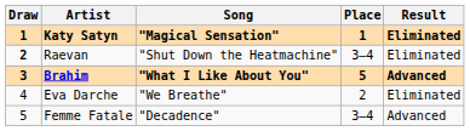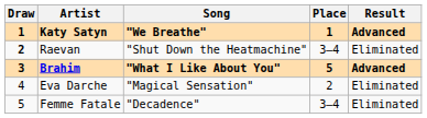 <table class="sortable wikitable" style="margin: 1em auto 1em auto; text-align:center;">
 <tr>
 <th>Draw</th>
 <th>Artist</th>
 <th>Song</th>
 <th>Place</th>
 <th>Result</th>
 </tr>
 <tr style="font-weight:bold; background:navajowhite;">
 <td>1</td>
 <td align="left">Katy Satyn</td>
-<td align="left">"Magical Sensation"</td>
+<td align="left">"We Breathe"</td>
 <td>1</td>
-<td align="left">Eliminated</td>
+<td align="left">Advanced</td>
 </tr>
 <tr>
 <td><strong>2</strong></td>
 <td align="left">Raevan</td>
 <td align="left">"Shut Down the Heatmachine"</td>
 <td>3–4</td>
 <td align="left">Eliminated</td>
 </tr>
 <tr style="font-weight:bold; background:navajowhite;">
 <td>3</td>
 <td align="left"><a href='#'>Brahim</a></td>
 <td align="left">"What I Like About You"</td>
 <td>5</td>
 <td align="left">Advanced</td>
 </tr>
 <tr>
 <td>4</td>
 <td align="left">Eva Darche</td>
-<td align="left">"We Breathe"</td>
+<td align="left">"Magical Sensation"</td>
 <td>2</td>
 <td align="left">Eliminated</td>
 </tr>
 <tr>
 <td>5</td>
 <td align="left">Femme Fatale</td>
 <td align="left">"Decadence"</td>
 <td>3–4</td>
-<td align="left">Advanced</td>
+<td align="left">Eliminated</td>
 </tr>
 </table>
